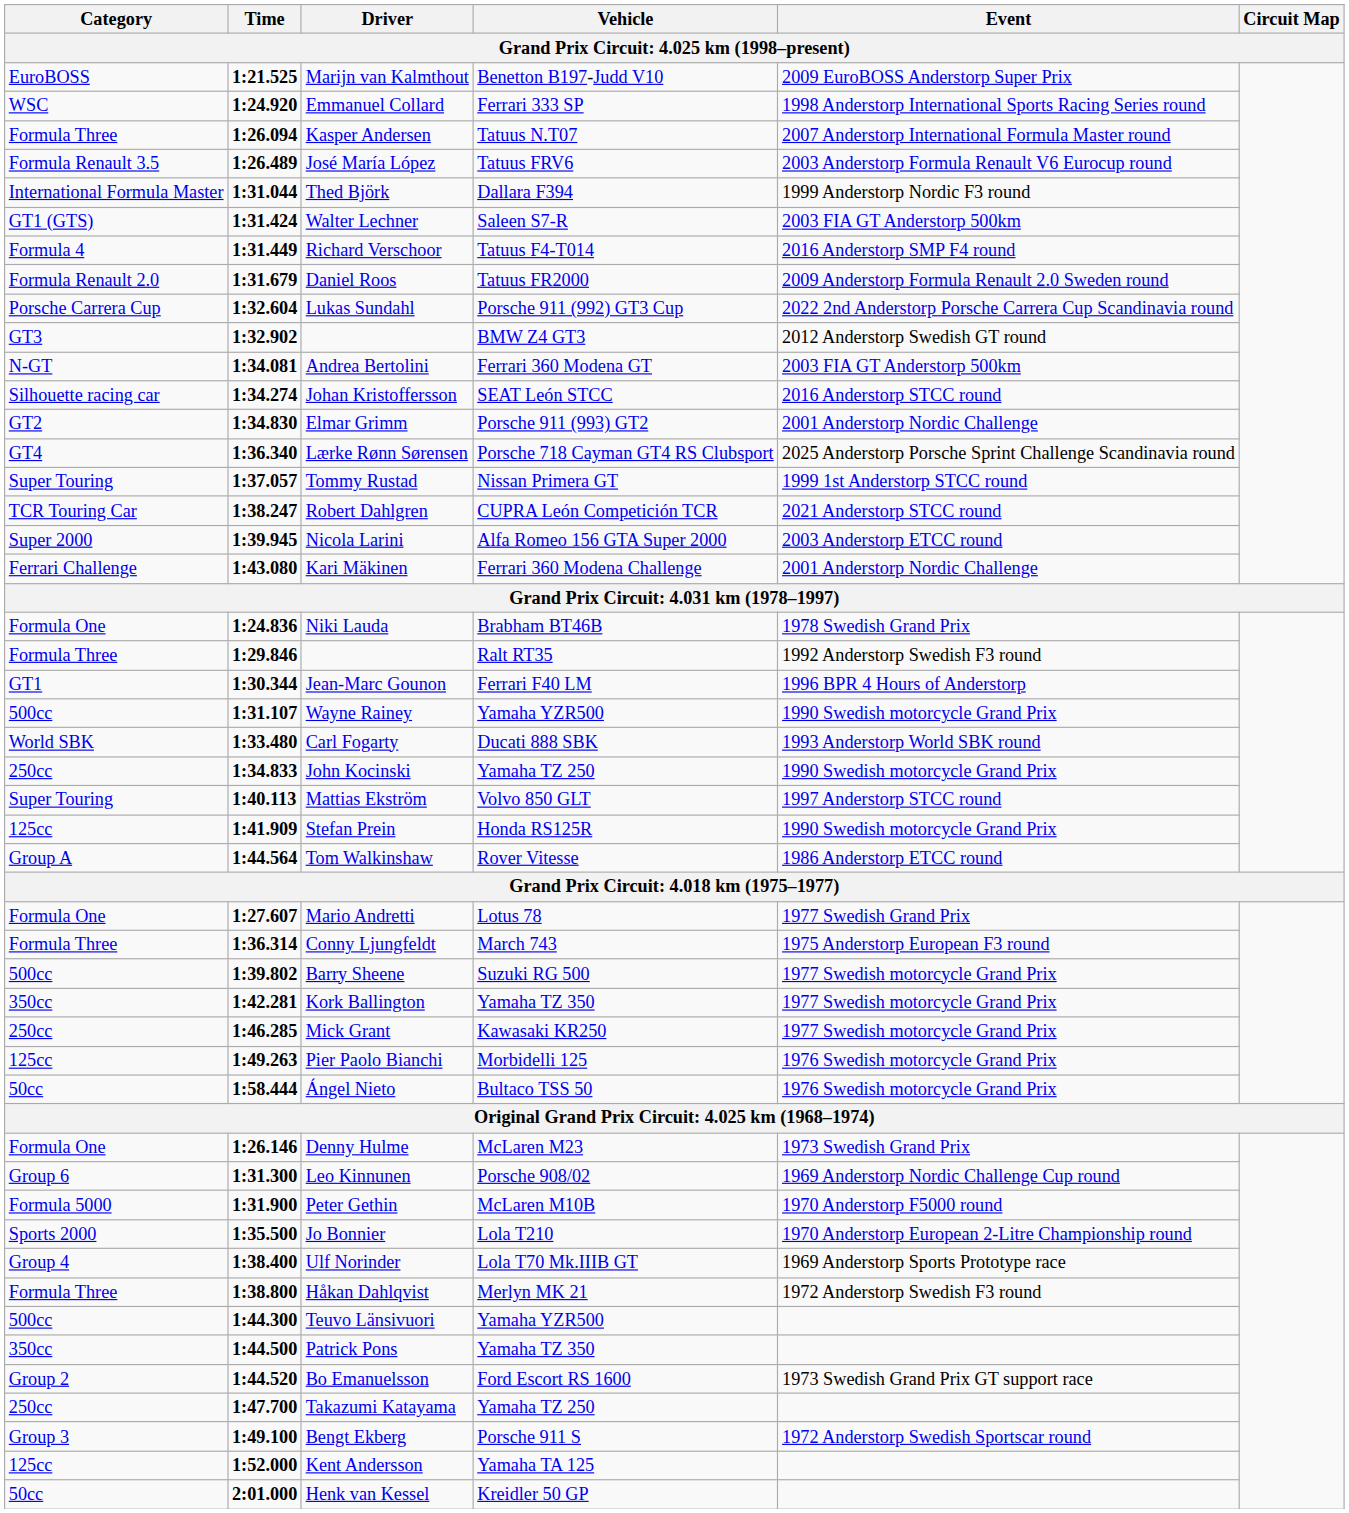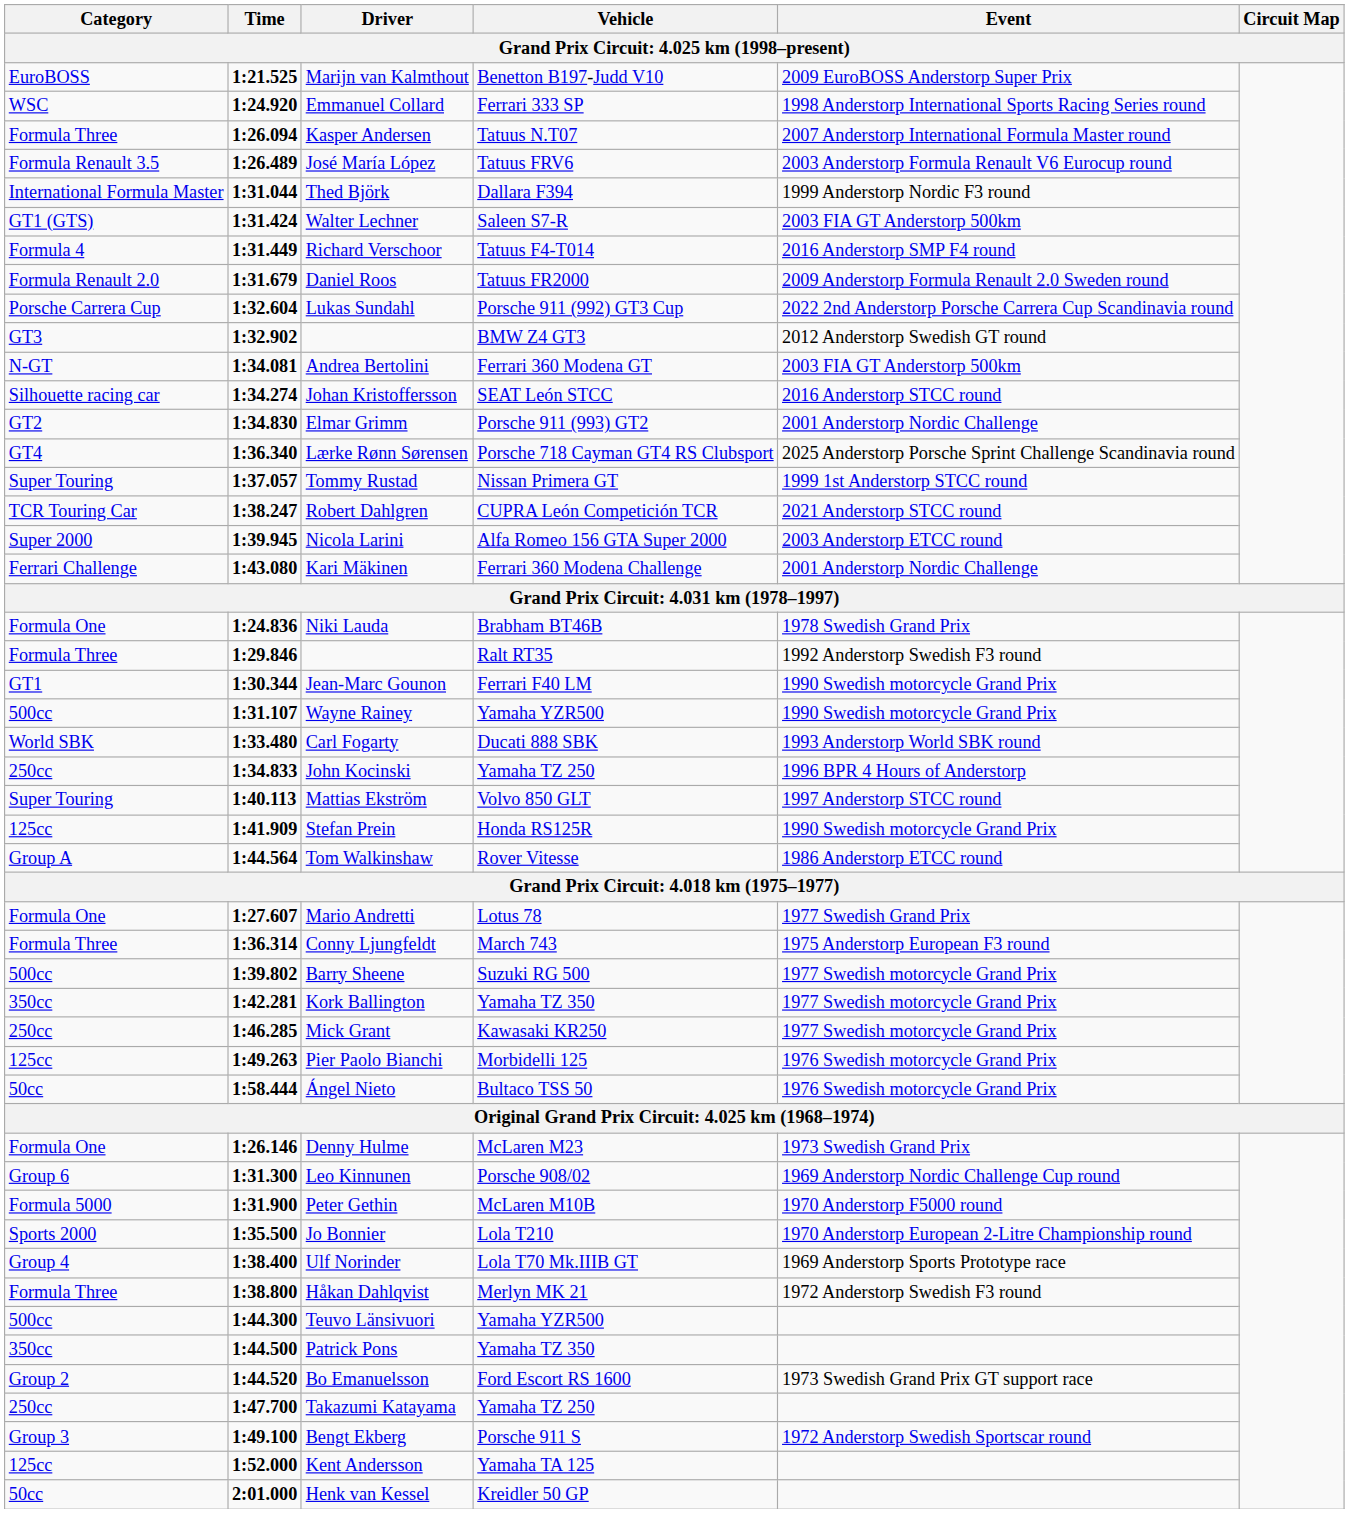 <table class="wikitable sortable">
 <tr>
 <th>Category</th>
 <th>Time</th>
 <th>Driver</th>
 <th>Vehicle</th>
 <th>Event</th>
 <th>Circuit Map</th>
 </tr>
 <tr>
 <th colspan=6>Grand Prix Circuit: 4.025 km (1998–present)</th>
 </tr>
 <tr>
 <td><a href='#'>EuroBOSS</a></td>
 <td><strong>1:21.525</strong></td>
 <td> <a href='#'>Marijn van Kalmthout</a></td>
 <td><a href='#'>Benetton B197</a>-<a href='#'>Judd V10</a></td>
 <td><a href='#'>2009 EuroBOSS Anderstorp Super Prix</a></td>
 <td rowspan="18"></td>
 </tr>
 <tr>
 <td><a href='#'>WSC</a></td>
 <td><strong>1:24.920</strong></td>
 <td> <a href='#'>Emmanuel Collard</a></td>
 <td><a href='#'>Ferrari 333 SP</a></td>
 <td><a href='#'>1998 Anderstorp International Sports Racing Series round</a></td>
 </tr>
 <tr>
 <td><a href='#'>Formula Three</a></td>
 <td><strong>1:26.094</strong></td>
 <td> <a href='#'>Kasper Andersen</a></td>
 <td><a href='#'>Tatuus N.T07</a></td>
 <td><a href='#'>2007 Anderstorp International Formula Master round</a></td>
 </tr>
 <tr>
 <td><a href='#'>Formula Renault 3.5</a></td>
 <td><strong>1:26.489</strong></td>
 <td> <a href='#'>José María López</a></td>
 <td><a href='#'>Tatuus FRV6</a></td>
 <td><a href='#'>2003 Anderstorp Formula Renault V6 Eurocup round</a></td>
 </tr>
 <tr>
 <td><a href='#'>International Formula Master</a></td>
 <td><strong>1:31.044</strong></td>
 <td> <a href='#'>Thed Björk</a></td>
 <td><a href='#'>Dallara F394</a></td>
 <td>1999 Anderstorp Nordic F3 round</td>
 </tr>
 <tr>
 <td><a href='#'>GT1 (GTS)</a></td>
 <td><strong>1:31.424</strong></td>
 <td> <a href='#'>Walter Lechner</a></td>
 <td><a href='#'>Saleen S7-R</a></td>
 <td><a href='#'>2003 FIA GT Anderstorp 500km</a></td>
 </tr>
 <tr>
 <td><a href='#'>Formula 4</a></td>
 <td><strong>1:31.449</strong></td>
 <td> <a href='#'>Richard Verschoor</a></td>
 <td><a href='#'>Tatuus F4-T014</a></td>
 <td><a href='#'>2016 Anderstorp SMP F4 round</a></td>
 </tr>
 <tr>
 <td><a href='#'>Formula Renault 2.0</a></td>
 <td><strong>1:31.679</strong></td>
 <td> <a href='#'>Daniel Roos</a></td>
 <td><a href='#'>Tatuus FR2000</a></td>
 <td><a href='#'>2009 Anderstorp Formula Renault 2.0 Sweden round</a></td>
 </tr>
 <tr>
 <td><a href='#'>Porsche Carrera Cup</a></td>
 <td><strong>1:32.604</strong></td>
 <td> <a href='#'>Lukas Sundahl</a></td>
 <td><a href='#'>Porsche 911 (992) GT3 Cup</a></td>
 <td><a href='#'>2022 2nd Anderstorp Porsche Carrera Cup Scandinavia round</a></td>
 </tr>
 <tr>
 <td><a href='#'>GT3</a></td>
 <td><strong>1:32.902</strong></td>
 <td> </td>
 <td><a href='#'>BMW Z4 GT3</a></td>
 <td>2012 Anderstorp Swedish GT round</td>
 </tr>
 <tr>
 <td><a href='#'>N-GT</a></td>
 <td><strong>1:34.081</strong></td>
 <td> <a href='#'>Andrea Bertolini</a></td>
 <td><a href='#'>Ferrari 360 Modena GT</a></td>
 <td><a href='#'>2003 FIA GT Anderstorp 500km</a></td>
 </tr>
 <tr>
 <td><a href='#'>Silhouette racing car</a></td>
 <td><strong>1:34.274</strong></td>
 <td> <a href='#'>Johan Kristoffersson</a></td>
 <td><a href='#'>SEAT León STCC</a></td>
 <td><a href='#'>2016 Anderstorp STCC round</a></td>
 </tr>
 <tr>
 <td><a href='#'>GT2</a></td>
 <td><strong>1:34.830</strong></td>
 <td> <a href='#'>Elmar Grimm</a></td>
 <td><a href='#'>Porsche 911 (993) GT2</a></td>
 <td><a href='#'>2001 Anderstorp Nordic Challenge</a></td>
 </tr>
 <tr>
 <td><a href='#'>GT4</a></td>
 <td><strong>1:36.340</strong></td>
 <td> <a href='#'>Lærke Rønn Sørensen</a></td>
 <td><a href='#'>Porsche 718 Cayman GT4 RS Clubsport</a></td>
 <td>2025 Anderstorp Porsche Sprint Challenge Scandinavia round</td>
 </tr>
 <tr>
 <td><a href='#'>Super Touring</a></td>
 <td><strong>1:37.057</strong></td>
 <td> <a href='#'>Tommy Rustad</a></td>
 <td><a href='#'>Nissan Primera GT</a></td>
 <td><a href='#'>1999 1st Anderstorp STCC round</a></td>
 </tr>
 <tr>
 <td><a href='#'>TCR Touring Car</a></td>
 <td><strong>1:38.247</strong></td>
 <td> <a href='#'>Robert Dahlgren</a></td>
 <td><a href='#'>CUPRA León Competición TCR</a></td>
 <td><a href='#'>2021 Anderstorp STCC round</a></td>
 </tr>
 <tr>
 <td><a href='#'>Super 2000</a></td>
 <td><strong>1:39.945</strong></td>
 <td> <a href='#'>Nicola Larini</a></td>
 <td><a href='#'>Alfa Romeo 156 GTA Super 2000</a></td>
 <td><a href='#'>2003 Anderstorp ETCC round</a></td>
 </tr>
 <tr>
 <td><a href='#'>Ferrari Challenge</a></td>
 <td><strong>1:43.080</strong></td>
 <td> <a href='#'>Kari Mäkinen</a></td>
 <td><a href='#'>Ferrari 360 Modena Challenge</a></td>
 <td><a href='#'>2001 Anderstorp Nordic Challenge</a></td>
 </tr>
 <tr>
 <th colspan=6>Grand Prix Circuit: 4.031 km (1978–1997)</th>
 </tr>
 <tr>
 <td><a href='#'>Formula One</a></td>
 <td><strong>1:24.836</strong></td>
 <td> <a href='#'>Niki Lauda</a></td>
 <td><a href='#'>Brabham BT46B</a></td>
 <td><a href='#'>1978 Swedish Grand Prix</a></td>
 <td rowspan="9"></td>
 </tr>
 <tr>
 <td><a href='#'>Formula Three</a></td>
 <td><strong>1:29.846</strong></td>
 <td> </td>
 <td><a href='#'>Ralt RT35</a></td>
 <td>1992 Anderstorp Swedish F3 round</td>
 </tr>
 <tr>
 <td><a href='#'>GT1</a></td>
 <td><strong>1:30.344</strong></td>
 <td> <a href='#'>Jean-Marc Gounon</a></td>
 <td><a href='#'>Ferrari F40 LM</a></td>
-<td><a href='#'>1996 BPR 4 Hours of Anderstorp</a></td>
+<td><a href='#'>1990 Swedish motorcycle Grand Prix</a></td>
 </tr>
 <tr>
 <td><a href='#'>500cc</a></td>
 <td><strong>1:31.107</strong></td>
 <td> <a href='#'>Wayne Rainey</a></td>
 <td><a href='#'>Yamaha YZR500</a></td>
 <td><a href='#'>1990 Swedish motorcycle Grand Prix</a></td>
 </tr>
 <tr>
 <td><a href='#'>World SBK</a></td>
 <td><strong>1:33.480</strong></td>
 <td> <a href='#'>Carl Fogarty</a></td>
 <td><a href='#'>Ducati 888 SBK</a></td>
 <td><a href='#'>1993 Anderstorp World SBK round</a></td>
 </tr>
 <tr>
 <td><a href='#'>250cc</a></td>
 <td><strong>1:34.833</strong></td>
 <td> <a href='#'>John Kocinski</a></td>
 <td><a href='#'>Yamaha TZ 250</a></td>
-<td><a href='#'>1990 Swedish motorcycle Grand Prix</a></td>
+<td><a href='#'>1996 BPR 4 Hours of Anderstorp</a></td>
 </tr>
 <tr>
 <td><a href='#'>Super Touring</a></td>
 <td><strong>1:40.113</strong></td>
 <td> <a href='#'>Mattias Ekström</a></td>
 <td><a href='#'>Volvo 850 GLT</a></td>
 <td><a href='#'>1997 Anderstorp STCC round</a></td>
 </tr>
 <tr>
 <td><a href='#'>125cc</a></td>
 <td><strong>1:41.909</strong></td>
 <td> <a href='#'>Stefan Prein</a></td>
 <td><a href='#'>Honda RS125R</a></td>
 <td><a href='#'>1990 Swedish motorcycle Grand Prix</a></td>
 </tr>
 <tr>
 <td><a href='#'>Group A</a></td>
 <td><strong>1:44.564</strong></td>
 <td> <a href='#'>Tom Walkinshaw</a></td>
 <td><a href='#'>Rover Vitesse</a></td>
 <td><a href='#'>1986 Anderstorp ETCC round</a></td>
 </tr>
 <tr>
 <th colspan=6>Grand Prix Circuit: 4.018 km (1975–1977)</th>
 </tr>
 <tr>
 <td><a href='#'>Formula One</a></td>
 <td><strong>1:27.607</strong></td>
 <td> <a href='#'>Mario Andretti</a></td>
 <td><a href='#'>Lotus 78</a></td>
 <td><a href='#'>1977 Swedish Grand Prix</a></td>
 <td rowspan="7"></td>
 </tr>
 <tr>
 <td><a href='#'>Formula Three</a></td>
 <td><strong>1:36.314</strong></td>
 <td> <a href='#'>Conny Ljungfeldt</a></td>
 <td><a href='#'>March 743</a></td>
 <td><a href='#'>1975 Anderstorp European F3 round</a></td>
 </tr>
 <tr>
 <td><a href='#'>500cc</a></td>
 <td><strong>1:39.802</strong></td>
 <td> <a href='#'>Barry Sheene</a></td>
 <td><a href='#'>Suzuki RG 500</a></td>
 <td><a href='#'>1977 Swedish motorcycle Grand Prix</a></td>
 </tr>
 <tr>
 <td><a href='#'>350cc</a></td>
 <td><strong>1:42.281</strong></td>
 <td> <a href='#'>Kork Ballington</a></td>
 <td><a href='#'>Yamaha TZ 350</a></td>
 <td><a href='#'>1977 Swedish motorcycle Grand Prix</a></td>
 </tr>
 <tr>
 <td><a href='#'>250cc</a></td>
 <td><strong>1:46.285</strong></td>
 <td> <a href='#'>Mick Grant</a></td>
 <td><a href='#'>Kawasaki KR250</a></td>
 <td><a href='#'>1977 Swedish motorcycle Grand Prix</a></td>
 </tr>
 <tr>
 <td><a href='#'>125cc</a></td>
 <td><strong>1:49.263</strong></td>
 <td> <a href='#'>Pier Paolo Bianchi</a></td>
 <td><a href='#'>Morbidelli 125</a></td>
 <td><a href='#'>1976 Swedish motorcycle Grand Prix</a></td>
 </tr>
 <tr>
 <td><a href='#'>50cc</a></td>
 <td><strong>1:58.444</strong></td>
 <td> <a href='#'>Ángel Nieto</a></td>
 <td><a href='#'>Bultaco TSS 50</a></td>
 <td><a href='#'>1976 Swedish motorcycle Grand Prix</a></td>
 </tr>
 <tr>
 <th colspan=6>Original Grand Prix Circuit: 4.025 km (1968–1974)</th>
 </tr>
 <tr>
 <td><a href='#'>Formula One</a></td>
 <td><strong>1:26.146</strong></td>
 <td> <a href='#'>Denny Hulme</a></td>
 <td><a href='#'>McLaren M23</a></td>
 <td><a href='#'>1973 Swedish Grand Prix</a></td>
 <td rowspan="13"></td>
 </tr>
 <tr>
 <td><a href='#'>Group 6</a></td>
 <td><strong>1:31.300</strong></td>
 <td> <a href='#'>Leo Kinnunen</a></td>
 <td><a href='#'>Porsche 908/02</a></td>
 <td><a href='#'>1969 Anderstorp Nordic Challenge Cup round</a></td>
 </tr>
 <tr>
 <td><a href='#'>Formula 5000</a></td>
 <td><strong>1:31.900</strong></td>
 <td> <a href='#'>Peter Gethin</a></td>
 <td><a href='#'>McLaren M10B</a></td>
 <td><a href='#'>1970 Anderstorp F5000 round</a></td>
 </tr>
 <tr>
 <td><a href='#'>Sports 2000</a></td>
 <td><strong>1:35.500</strong></td>
 <td> <a href='#'>Jo Bonnier</a></td>
 <td><a href='#'>Lola T210</a></td>
 <td><a href='#'>1970 Anderstorp European 2-Litre Championship round</a></td>
 </tr>
 <tr>
 <td><a href='#'>Group 4</a></td>
 <td><strong>1:38.400</strong></td>
 <td> <a href='#'>Ulf Norinder</a></td>
 <td><a href='#'>Lola T70 Mk.IIIB GT</a></td>
 <td>1969 Anderstorp Sports Prototype race</td>
 </tr>
 <tr>
 <td><a href='#'>Formula Three</a></td>
 <td><strong>1:38.800</strong></td>
 <td> <a href='#'>Håkan Dahlqvist</a></td>
 <td><a href='#'>Merlyn MK 21</a></td>
 <td>1972 Anderstorp Swedish F3 round</td>
 </tr>
 <tr>
 <td><a href='#'>500cc</a></td>
 <td><strong>1:44.300</strong></td>
 <td> <a href='#'>Teuvo Länsivuori</a></td>
 <td><a href='#'>Yamaha YZR500</a></td>
 <td></td>
 </tr>
 <tr>
 <td><a href='#'>350cc</a></td>
 <td><strong>1:44.500</strong></td>
 <td> <a href='#'>Patrick Pons</a></td>
 <td><a href='#'>Yamaha TZ 350</a></td>
 <td></td>
 </tr>
 <tr>
 <td><a href='#'>Group 2</a></td>
 <td><strong>1:44.520</strong></td>
 <td> <a href='#'>Bo Emanuelsson</a></td>
 <td><a href='#'>Ford Escort RS 1600</a></td>
 <td>1973 Swedish Grand Prix GT support race</td>
 </tr>
 <tr>
 <td><a href='#'>250cc</a></td>
 <td><strong>1:47.700</strong></td>
 <td> <a href='#'>Takazumi Katayama</a></td>
 <td><a href='#'>Yamaha TZ 250</a></td>
 <td></td>
 </tr>
 <tr>
 <td><a href='#'>Group 3</a></td>
 <td><strong>1:49.100</strong></td>
 <td> <a href='#'>Bengt Ekberg</a></td>
 <td><a href='#'>Porsche 911 S</a></td>
 <td><a href='#'>1972 Anderstorp Swedish Sportscar round</a></td>
 </tr>
 <tr>
 <td><a href='#'>125cc</a></td>
 <td><strong>1:52.000</strong></td>
 <td> <a href='#'>Kent Andersson</a></td>
 <td><a href='#'>Yamaha TA 125</a></td>
 <td></td>
 </tr>
 <tr>
 <td><a href='#'>50cc</a></td>
 <td><strong>2:01.000</strong></td>
 <td> <a href='#'>Henk van Kessel</a></td>
 <td><a href='#'>Kreidler 50 GP</a></td>
 <td></td>
 </tr>
 <tr>
 </tr>
 </table>
